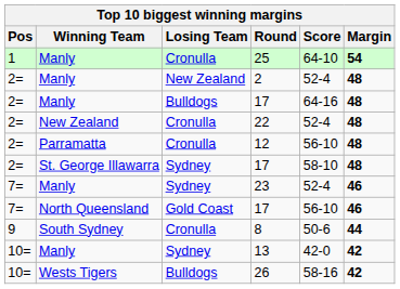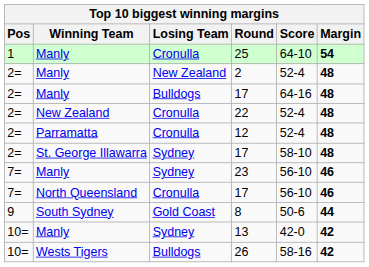 <table class="wikitable">
 <tr>
 <th colspan=9>Top 10 biggest winning margins</th>
 </tr>
 <tr>
 <th>Pos</th>
 <th>Winning Team</th>
 <th>Losing Team</th>
 <th>Round</th>
 <th>Score</th>
 <th>Margin</th>
 </tr>
 <tr style="background:#d0ffd0; text-align:left;">
 <td>1</td>
 <td> <a href='#'>Manly</a></td>
 <td> <a href='#'>Cronulla</a></td>
 <td>25</td>
 <td>64-10</td>
 <td><strong>54</strong></td>
 </tr>
 <tr style="text-align:left;">
 <td>2=</td>
 <td> <a href='#'>Manly</a></td>
 <td> <a href='#'>New Zealand</a></td>
 <td>2</td>
 <td>52-4</td>
 <td><strong>48</strong></td>
 </tr>
 <tr style="text-align:left;">
 <td>2=</td>
 <td> <a href='#'>Manly</a></td>
 <td> <a href='#'>Bulldogs</a></td>
 <td>17</td>
 <td>64-16</td>
 <td><strong>48</strong></td>
 </tr>
 <tr style="text-align:left;">
 <td>2=</td>
 <td> <a href='#'>New Zealand</a></td>
 <td> <a href='#'>Cronulla</a></td>
 <td>22</td>
 <td>52-4</td>
 <td><strong>48</strong></td>
 </tr>
 <tr style="text-align:left;">
 <td>2=</td>
 <td> <a href='#'>Parramatta</a></td>
 <td> <a href='#'>Cronulla</a></td>
 <td>12</td>
-<td>56-10</td>
+<td>52-4</td>
 <td><strong>48</strong></td>
 </tr>
 <tr style="text-align:left;">
 <td>2=</td>
 <td> <a href='#'>St. George Illawarra</a></td>
 <td> <a href='#'>Sydney</a></td>
 <td>17</td>
 <td>58-10</td>
 <td><strong>48</strong></td>
 </tr>
 <tr style="text-align:left;">
 <td>7=</td>
 <td> <a href='#'>Manly</a></td>
 <td> <a href='#'>Sydney</a></td>
 <td>23</td>
-<td>52-4</td>
+<td>56-10</td>
 <td><strong>46</strong></td>
 </tr>
 <tr style="text-align:left;">
 <td>7=</td>
 <td> <a href='#'>North Queensland</a></td>
-<td> <a href='#'>Gold Coast</a></td>
+<td> <a href='#'>Cronulla</a></td>
 <td>17</td>
 <td>56-10</td>
 <td><strong>46</strong></td>
 </tr>
 <tr style="text-align:left;">
 <td>9</td>
 <td> <a href='#'>South Sydney</a></td>
-<td> <a href='#'>Cronulla</a></td>
+<td> <a href='#'>Gold Coast</a></td>
 <td>8</td>
 <td>50-6</td>
 <td><strong>44</strong></td>
 </tr>
 <tr style="text-align:left;">
 <td>10=</td>
 <td> <a href='#'>Manly</a></td>
 <td> <a href='#'>Sydney</a></td>
 <td>13</td>
 <td>42-0</td>
 <td><strong>42</strong></td>
 </tr>
 <tr style="text-align:left;">
 <td>10=</td>
 <td> <a href='#'>Wests Tigers</a></td>
 <td> <a href='#'>Bulldogs</a></td>
 <td>26</td>
 <td>58-16</td>
 <td><strong>42</strong></td>
 </tr>
 </table>
